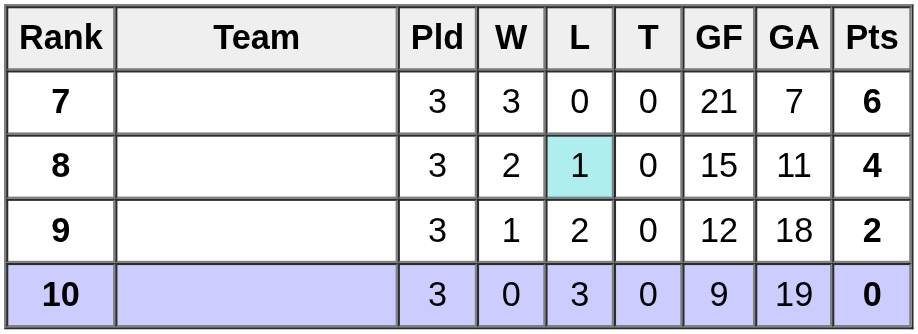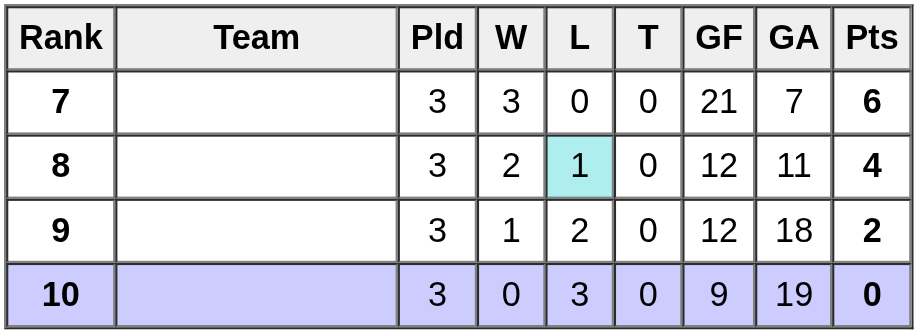 <table border=1 cellpadding=5 cellspacing=0>
 <tr>
 <th bgcolor="#efefef" width="20">Rank</th>
 <th bgcolor="#efefef" width="120">Team</th>
 <th bgcolor="#efefef" width="20">Pld</th>
 <th bgcolor="#efefef" width="20">W</th>
 <th bgcolor="#efefef" width="20">L</th>
 <th bgcolor="#efefef" width="20">T</th>
 <th bgcolor="#efefef" width="20">GF</th>
 <th bgcolor="#efefef" width="20">GA</th>
 <th bgcolor="#efefef" width="20">Pts</th>
 </tr>
 <tr align=center>
 <td><strong>7</strong></td>
 <td align=left></td>
 <td>3</td>
 <td>3</td>
 <td>0</td>
 <td>0</td>
 <td>21</td>
 <td>7</td>
 <td><strong>6</strong></td>
 </tr>
 <tr align=center>
 <td><strong>8</strong></td>
 <td align=left></td>
 <td>3</td>
 <td>2</td>
 <td style="background: paleturquoise;">1</td>
 <td>0</td>
-<td>15</td>
+<td>12</td>
 <td>11</td>
 <td><strong>4</strong></td>
 </tr>
 <tr align=center>
 <td><strong>9</strong></td>
 <td align=left></td>
 <td>3</td>
 <td>1</td>
 <td>2</td>
 <td>0</td>
 <td>12</td>
 <td>18</td>
 <td><strong>2</strong></td>
 </tr>
 <tr align=center bgcolor="ccccff">
 <td><strong>10</strong></td>
 <td align=left></td>
 <td>3</td>
 <td>0</td>
 <td>3</td>
 <td>0</td>
 <td>9</td>
 <td>19</td>
 <td><strong>0</strong></td>
 </tr>
 </table>
